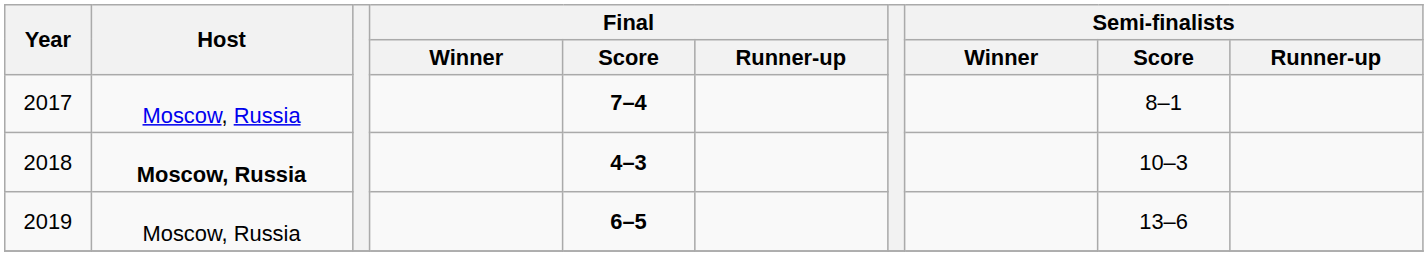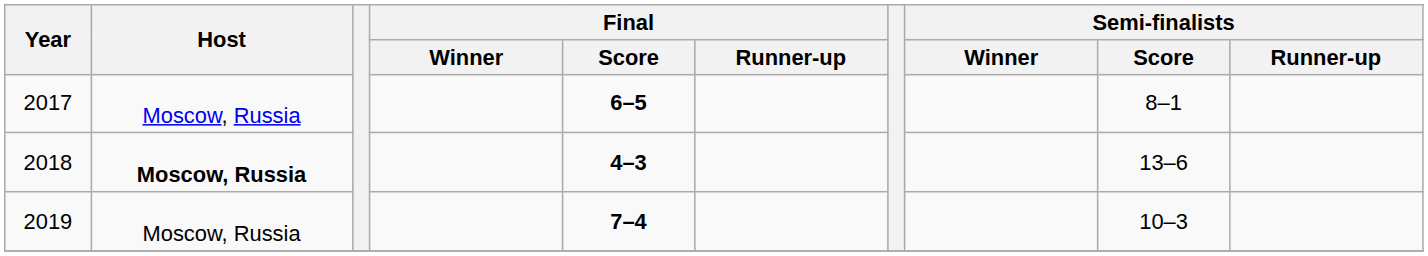 <table class=wikitable style="font-size:90%; text-align:center;">
 <tr>
 <th rowspan=2 width=50>Year</th>
 <th rowspan=2 width=165>Host</th>
 <th width=5 rowspan=5></th>
 <th colspan=3>Final</th>
 <th width=5 rowspan=5></th>
 <th colspan=3>Semi-finalists</th>
 </tr>
 <tr>
 <th width=120>Winner</th>
 <th width=80>Score</th>
 <th width=120>Runner-up</th>
 <th width=120>Winner</th>
 <th width=80>Score</th>
 <th width=120>Runner-up</th>
 </tr>
 <tr>
 <td>2017</td>
 <td><br> <a href='#'>Moscow</a>, <a href='#'>Russia</a></td>
 <td><strong></strong></td>
-<td><strong>7–4</strong></td>
+<td><strong>6–5</strong></td>
 <td></td>
 <td width=116></td>
 <td>8–1</td>
 <td width=116></td>
 </tr>
 <tr>
 <td>2018</td>
 <td><strong><br> Moscow, Russia</strong></td>
 <td><strong></strong></td>
 <td><strong>4–3</strong></td>
 <td></td>
 <td width=116></td>
-<td>10–3</td>
+<td>13–6</td>
 <td width=116></td>
 </tr>
 <tr>
 <td>2019</td>
 <td><br> Moscow, Russia</td>
 <td><strong></strong></td>
-<td><strong>6–5</strong></td>
+<td><strong>7–4</strong></td>
 <td></td>
 <td width=116></td>
-<td>13–6</td>
+<td>10–3</td>
 <td width=116></td>
 </tr>
 <tr>
 </tr>
 </table>
